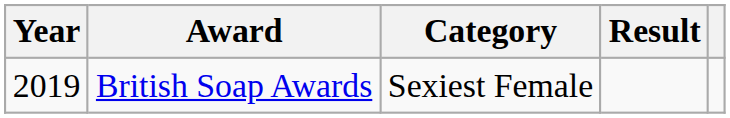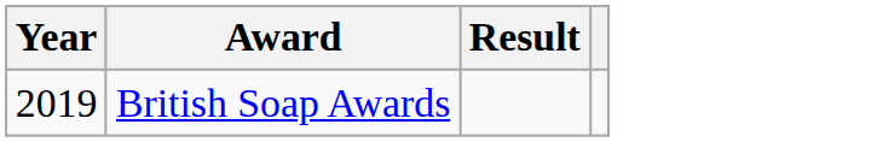 <table class="wikitable">
 <tr>
 <th>Year</th>
 <th>Award</th>
-<th>Category</th>
 <th>Result</th>
 <th></th>
 </tr>
 <tr>
 <td>2019</td>
 <td><a href='#'>British Soap Awards</a></td>
-<td>Sexiest Female</td>
 <td></td>
 <td align="center"></td>
 </tr>
 </table>
